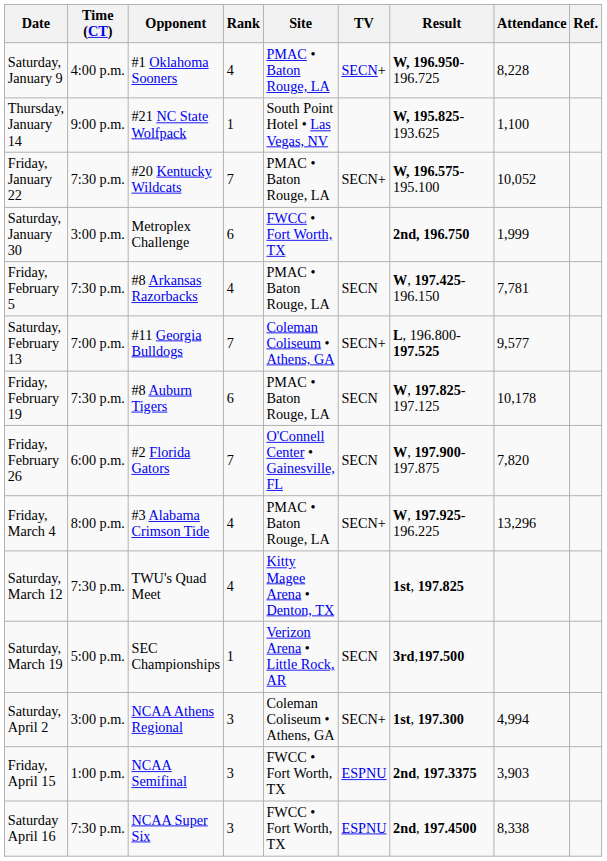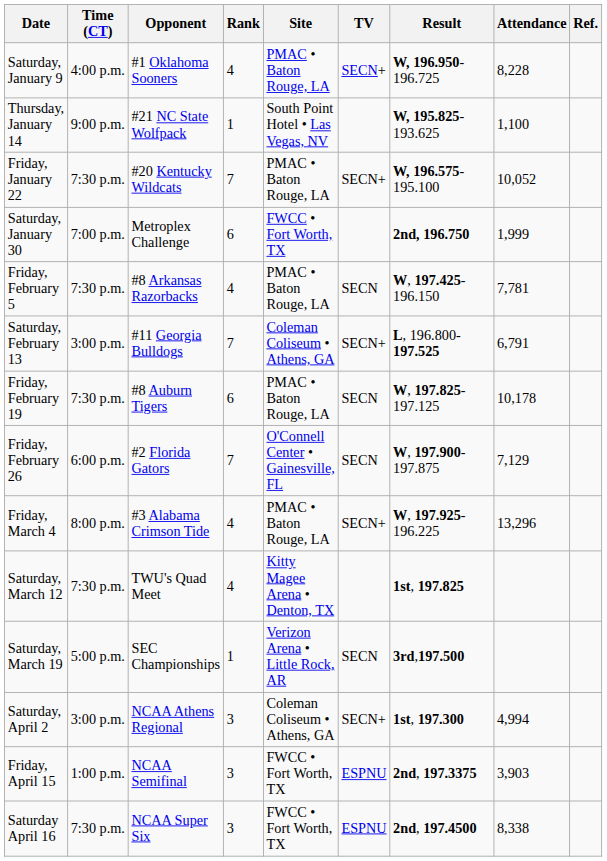 <table class="wikitable">
 <tr>
 <th>Date</th>
 <th>Time (<a href='#'>CT</a>)</th>
 <th>Opponent</th>
 <th>Rank</th>
 <th>Site</th>
 <th>TV</th>
 <th>Result</th>
 <th>Attendance</th>
 <th>Ref.</th>
 </tr>
 <tr>
 <td>Saturday, January 9</td>
 <td>4:00 p.m.</td>
 <td>#1 <a href='#'>Oklahoma Sooners</a></td>
 <td>4</td>
 <td><a href='#'>PMAC</a> • <a href='#'>Baton Rouge, LA</a></td>
 <td><a href='#'>SECN</a>+</td>
 <td><strong>W, 196.950</strong>-196.725</td>
 <td>8,228</td>
 <td></td>
 </tr>
 <tr>
 <td>Thursday, January 14</td>
 <td>9:00 p.m.</td>
 <td>#21 <a href='#'>NC State Wolfpack</a></td>
 <td>1</td>
 <td>South Point Hotel • <a href='#'>Las Vegas, NV</a></td>
 <td></td>
 <td><strong>W, 195.825</strong>-193.625</td>
 <td>1,100</td>
 <td></td>
 </tr>
 <tr>
 <td>Friday, January 22</td>
 <td>7:30 p.m.</td>
 <td>#20 <a href='#'>Kentucky Wildcats</a></td>
 <td>7</td>
 <td>PMAC • Baton Rouge, LA</td>
 <td>SECN+</td>
 <td><strong>W, 196.575</strong>-195.100</td>
 <td>10,052</td>
 <td></td>
 </tr>
 <tr>
 <td>Saturday, January 30</td>
-<td>3:00 p.m.</td>
+<td>7:00 p.m.</td>
 <td>Metroplex Challenge</td>
 <td>6</td>
 <td><a href='#'>FWCC</a> • <a href='#'>Fort Worth, TX</a></td>
 <td></td>
 <td><strong>2nd, 196.750</strong></td>
 <td>1,999</td>
 <td></td>
 </tr>
 <tr>
 <td>Friday, February 5</td>
 <td>7:30 p.m.</td>
 <td>#8 <a href='#'>Arkansas Razorbacks</a></td>
 <td>4</td>
 <td>PMAC • Baton Rouge, LA</td>
 <td>SECN</td>
 <td><strong>W</strong>, <strong>197.425</strong>-196.150</td>
 <td>7,781</td>
 <td></td>
 </tr>
 <tr>
 <td>Saturday, February 13</td>
-<td>7:00 p.m.</td>
+<td>3:00 p.m.</td>
 <td>#11 <a href='#'>Georgia Bulldogs</a></td>
 <td>7</td>
 <td><a href='#'>Coleman Coliseum</a> • <a href='#'>Athens, GA</a></td>
 <td>SECN+</td>
 <td><strong>L</strong>, 196.800-<strong>197.525</strong></td>
-<td>9,577</td>
+<td>6,791</td>
 <td></td>
 </tr>
 <tr>
 <td>Friday, February 19</td>
 <td>7:30 p.m.</td>
 <td>#8 <a href='#'>Auburn Tigers</a></td>
 <td>6</td>
 <td>PMAC • Baton Rouge, LA</td>
 <td>SECN</td>
 <td><strong>W</strong>, <strong>197.825</strong>-197.125</td>
 <td>10,178</td>
 <td></td>
 </tr>
 <tr>
 <td>Friday, February 26</td>
 <td>6:00 p.m.</td>
 <td>#2 <a href='#'>Florida Gators</a></td>
 <td>7</td>
 <td><a href='#'>O'Connell Center</a> • <a href='#'>Gainesville, FL</a></td>
 <td>SECN</td>
 <td><strong>W</strong>, <strong>197.900</strong>-197.875</td>
-<td>7,820</td>
+<td>7,129</td>
 <td></td>
 </tr>
 <tr>
 <td>Friday, March 4</td>
 <td>8:00 p.m.</td>
 <td>#3 <a href='#'>Alabama Crimson Tide</a></td>
 <td>4</td>
 <td>PMAC • Baton Rouge, LA</td>
 <td>SECN+</td>
 <td><strong>W</strong>, <strong>197.925</strong>-196.225</td>
 <td>13,296</td>
 <td></td>
 </tr>
 <tr>
 <td>Saturday, March 12</td>
 <td>7:30 p.m.</td>
 <td>TWU's Quad Meet</td>
 <td>4</td>
 <td><a href='#'>Kitty Magee Arena</a> • <a href='#'>Denton, TX</a></td>
 <td></td>
 <td><strong>1st</strong>, <strong>197.825</strong></td>
 <td></td>
 <td></td>
 </tr>
 <tr>
 <td>Saturday, March 19</td>
 <td>5:00 p.m.</td>
 <td>SEC Championships</td>
 <td>1</td>
 <td><a href='#'>Verizon Arena</a> • <a href='#'>Little Rock, AR</a></td>
 <td>SECN</td>
 <td><strong>3rd</strong>,<strong>197.500</strong></td>
 <td></td>
 <td></td>
 </tr>
 <tr>
 <td>Saturday, April 2</td>
 <td>3:00 p.m.</td>
 <td><a href='#'>NCAA Athens Regional</a></td>
 <td>3</td>
 <td>Coleman Coliseum • Athens, GA</td>
 <td>SECN+</td>
 <td><strong>1st</strong>, <strong>197.300</strong></td>
 <td>4,994</td>
 <td></td>
 </tr>
 <tr>
 <td>Friday, April 15</td>
 <td>1:00 p.m.</td>
 <td><a href='#'>NCAA Semifinal</a></td>
 <td>3</td>
 <td>FWCC • Fort Worth, TX</td>
 <td><a href='#'>ESPNU</a></td>
 <td><strong>2nd</strong>, <strong>197.3375</strong></td>
 <td>3,903</td>
 <td></td>
 </tr>
 <tr>
 <td>Saturday April 16</td>
 <td>7:30 p.m.</td>
 <td><a href='#'>NCAA Super Six</a></td>
 <td>3</td>
 <td>FWCC • Fort Worth, TX</td>
 <td><a href='#'>ESPNU</a></td>
 <td><strong>2nd</strong>, <strong>197.4500</strong></td>
 <td>8,338</td>
 <td></td>
 </tr>
 </table>
